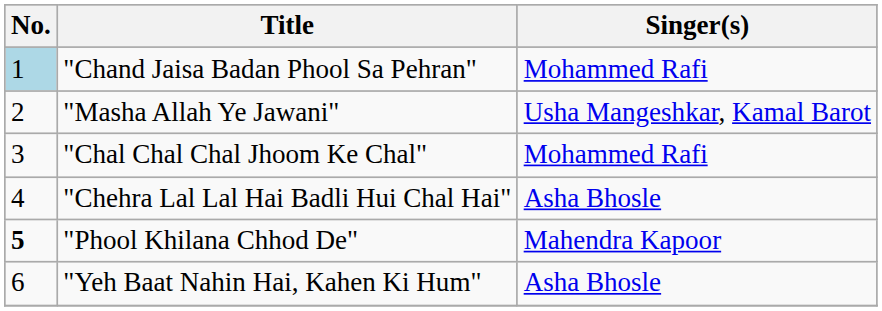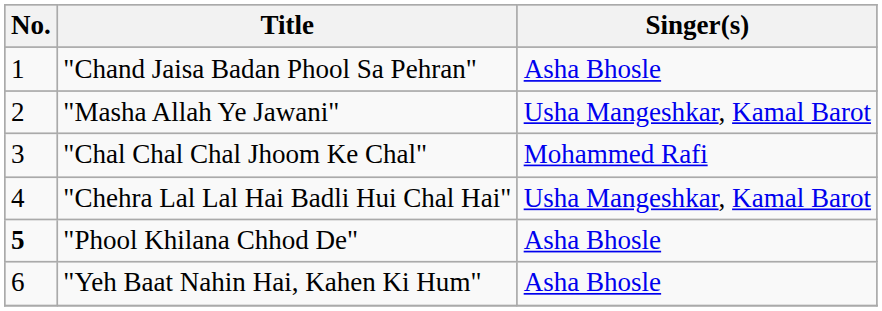 <table class="wikitable">
 <tr>
 <th>No.</th>
 <th>Title</th>
 <th>Singer(s)</th>
 </tr>
 <tr>
-<td style="background: lightblue;">1</td>
+<td>1</td>
 <td>"Chand Jaisa Badan Phool Sa Pehran"</td>
-<td><a href='#'>Mohammed Rafi</a></td>
+<td><a href='#'>Asha Bhosle</a></td>
 </tr>
 <tr>
 <td>2</td>
 <td>"Masha Allah Ye Jawani"</td>
 <td><a href='#'>Usha Mangeshkar</a>, <a href='#'>Kamal Barot</a></td>
 </tr>
 <tr>
 <td>3</td>
 <td>"Chal Chal Chal Jhoom Ke Chal"</td>
 <td><a href='#'>Mohammed Rafi</a></td>
 </tr>
 <tr>
 <td>4</td>
 <td>"Chehra Lal Lal Hai Badli Hui Chal Hai"</td>
-<td><a href='#'>Asha Bhosle</a></td>
+<td><a href='#'>Usha Mangeshkar</a>, <a href='#'>Kamal Barot</a></td>
 </tr>
 <tr>
 <td><strong>5</strong></td>
 <td>"Phool Khilana Chhod De"</td>
-<td><a href='#'>Mahendra Kapoor</a></td>
+<td><a href='#'>Asha Bhosle</a></td>
 </tr>
 <tr>
 <td>6</td>
 <td>"Yeh Baat Nahin Hai, Kahen Ki Hum"</td>
 <td><a href='#'>Asha Bhosle</a></td>
 </tr>
 <tr>
 </tr>
 </table>
